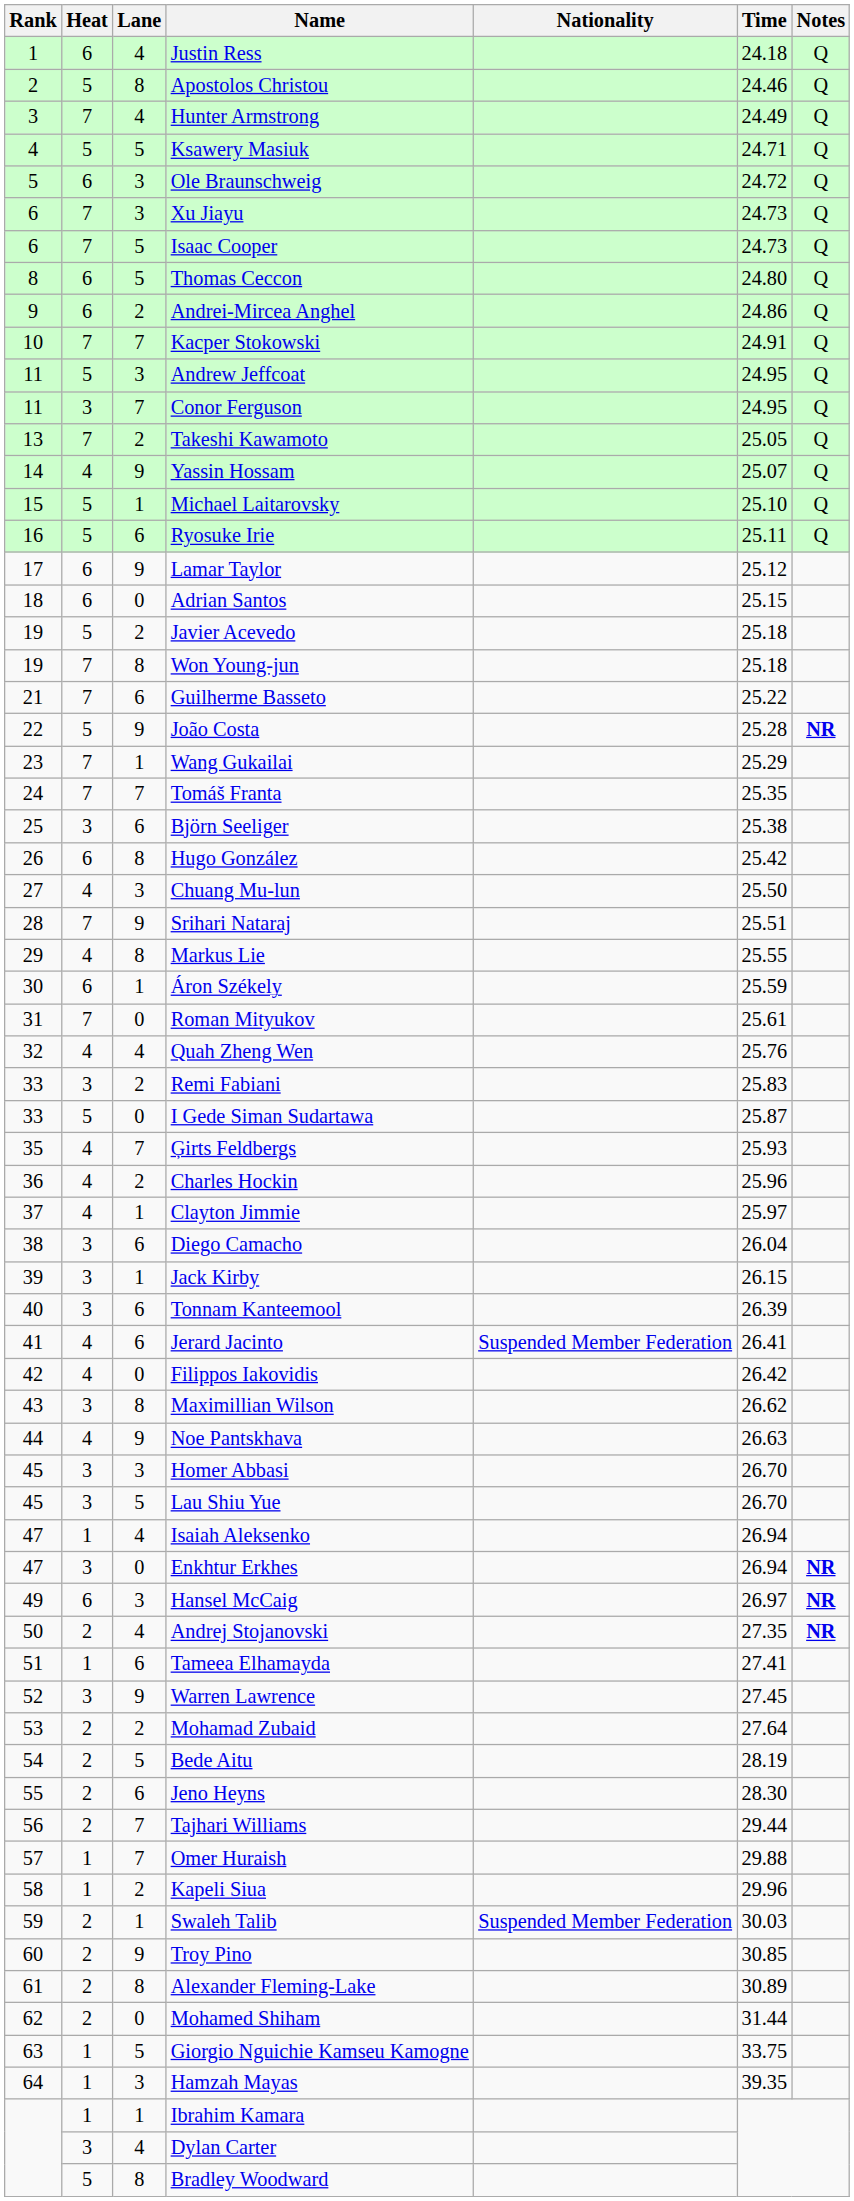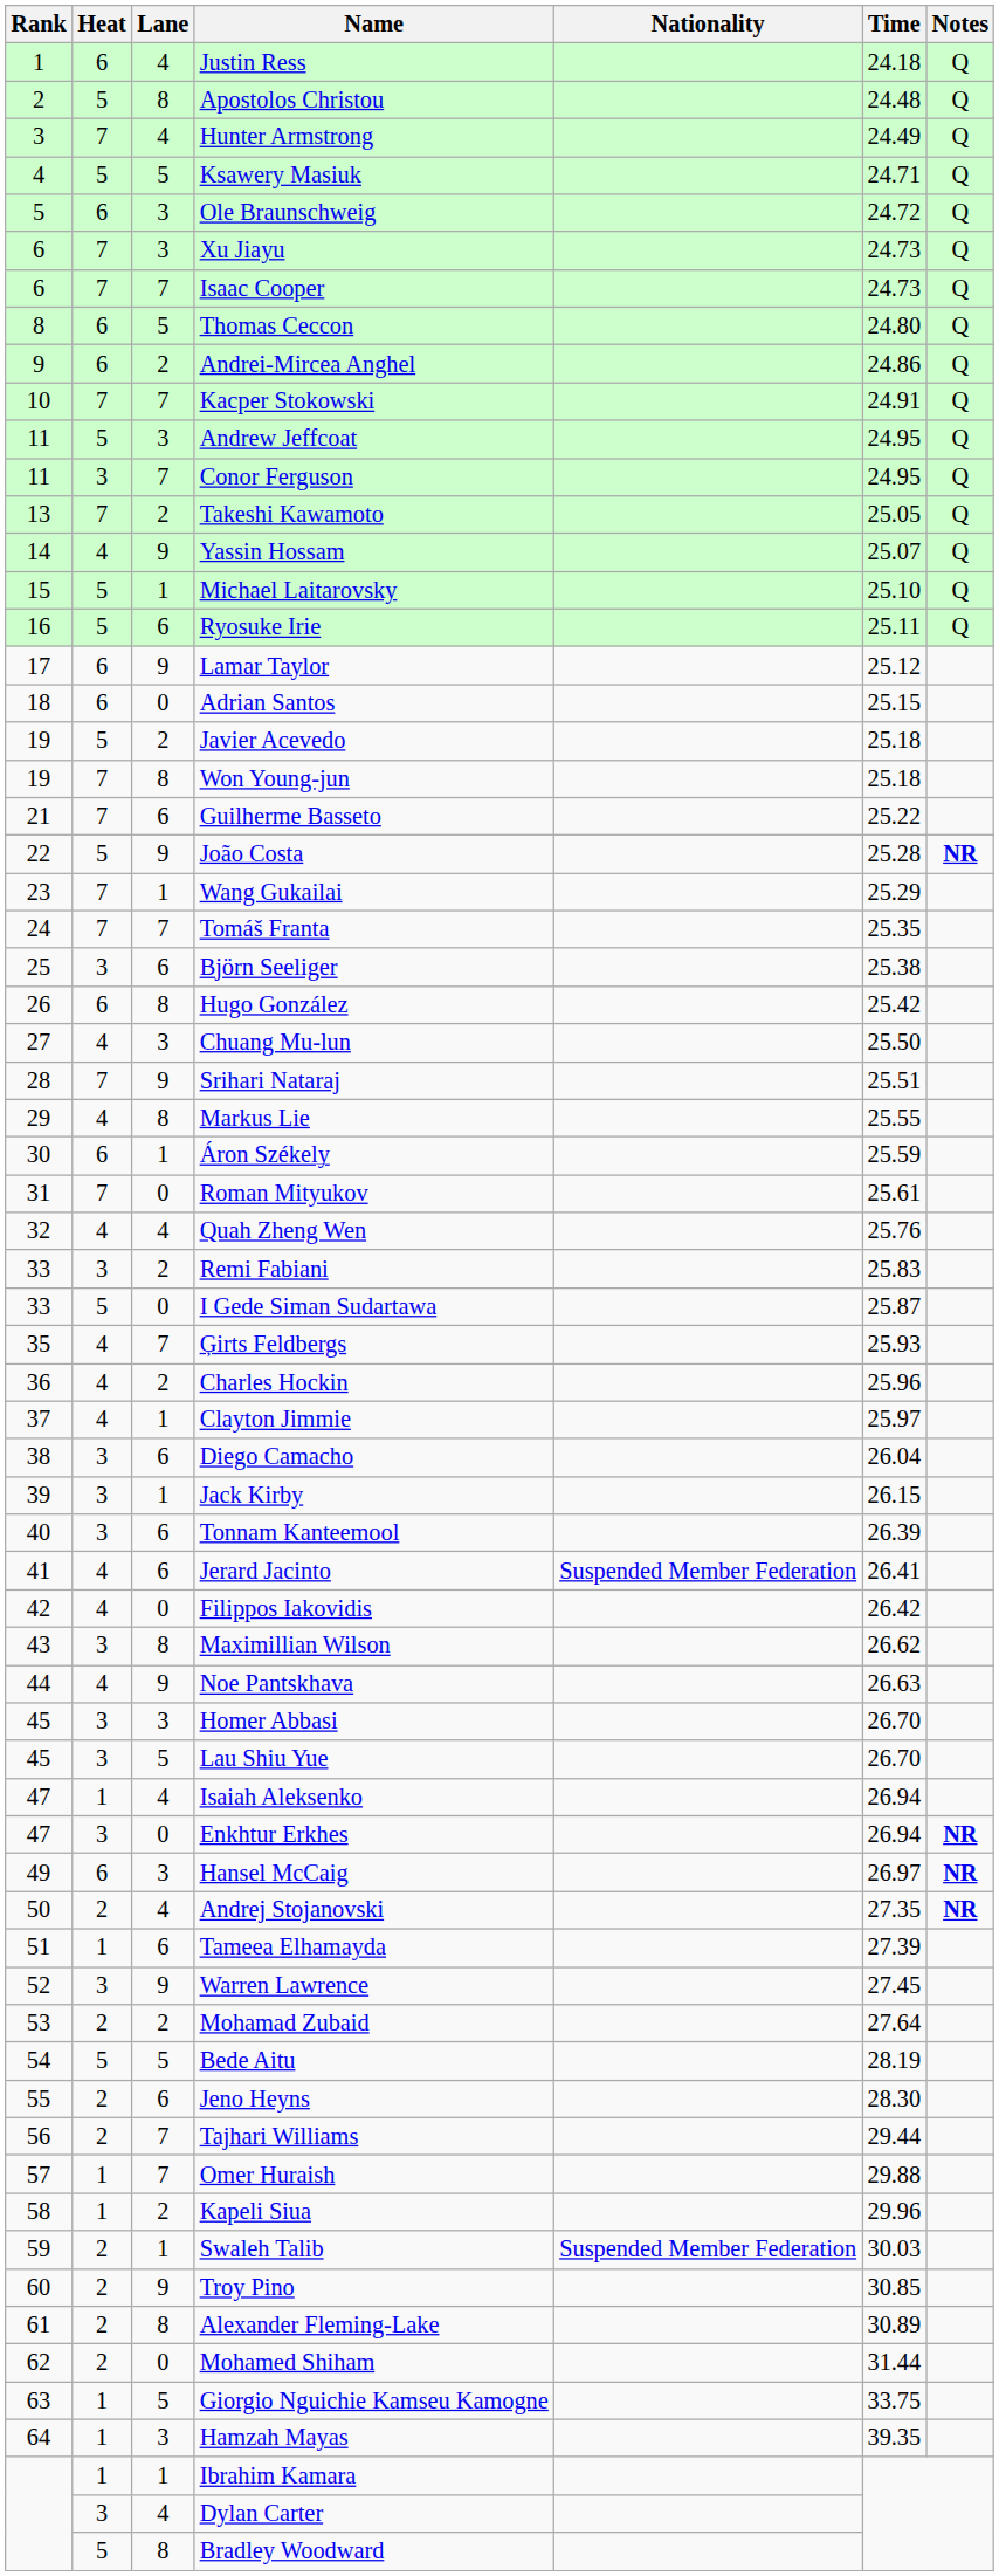 <table class="wikitable sortable" style="text-align:center">
 <tr>
 <th>Rank</th>
 <th>Heat</th>
 <th>Lane</th>
 <th>Name</th>
 <th>Nationality</th>
 <th>Time</th>
 <th>Notes</th>
 </tr>
 <tr bgcolor=ccffcc>
 <td>1</td>
 <td>6</td>
 <td>4</td>
 <td align=left><a href='#'>Justin Ress</a></td>
 <td align=left></td>
 <td>24.18</td>
 <td>Q</td>
 </tr>
 <tr bgcolor=ccffcc>
 <td>2</td>
 <td>5</td>
 <td>8</td>
 <td align=left><a href='#'>Apostolos Christou</a></td>
 <td align=left></td>
-<td>24.46</td>
+<td>24.48</td>
 <td>Q</td>
 </tr>
 <tr bgcolor=ccffcc>
 <td>3</td>
 <td>7</td>
 <td>4</td>
 <td align=left><a href='#'>Hunter Armstrong</a></td>
 <td align=left></td>
 <td>24.49</td>
 <td>Q</td>
 </tr>
 <tr bgcolor=ccffcc>
 <td>4</td>
 <td>5</td>
 <td>5</td>
 <td align=left><a href='#'>Ksawery Masiuk</a></td>
 <td align=left></td>
 <td>24.71</td>
 <td>Q</td>
 </tr>
 <tr bgcolor=ccffcc>
 <td>5</td>
 <td>6</td>
 <td>3</td>
 <td align=left><a href='#'>Ole Braunschweig</a></td>
 <td align=left></td>
 <td>24.72</td>
 <td>Q</td>
 </tr>
 <tr bgcolor=ccffcc>
 <td>6</td>
 <td>7</td>
 <td>3</td>
 <td align=left><a href='#'>Xu Jiayu</a></td>
 <td align=left></td>
 <td>24.73</td>
 <td>Q</td>
 </tr>
 <tr bgcolor=ccffcc>
 <td>6</td>
 <td>7</td>
-<td>5</td>
+<td>7</td>
 <td align=left><a href='#'>Isaac Cooper</a></td>
 <td align=left></td>
 <td>24.73</td>
 <td>Q</td>
 </tr>
 <tr bgcolor=ccffcc>
 <td>8</td>
 <td>6</td>
 <td>5</td>
 <td align=left><a href='#'>Thomas Ceccon</a></td>
 <td align=left></td>
 <td>24.80</td>
 <td>Q</td>
 </tr>
 <tr bgcolor=ccffcc>
 <td>9</td>
 <td>6</td>
 <td>2</td>
 <td align=left><a href='#'>Andrei-Mircea Anghel</a></td>
 <td align=left></td>
 <td>24.86</td>
 <td>Q</td>
 </tr>
 <tr bgcolor=ccffcc>
 <td>10</td>
 <td>7</td>
 <td>7</td>
 <td align=left><a href='#'>Kacper Stokowski</a></td>
 <td align=left></td>
 <td>24.91</td>
 <td>Q</td>
 </tr>
 <tr bgcolor=ccffcc>
 <td>11</td>
 <td>5</td>
 <td>3</td>
 <td align=left><a href='#'>Andrew Jeffcoat</a></td>
 <td align=left></td>
 <td>24.95</td>
 <td>Q</td>
 </tr>
 <tr bgcolor=ccffcc>
 <td>11</td>
 <td>3</td>
 <td>7</td>
 <td align=left><a href='#'>Conor Ferguson</a></td>
 <td align=left></td>
 <td>24.95</td>
 <td>Q</td>
 </tr>
 <tr bgcolor=ccffcc>
 <td>13</td>
 <td>7</td>
 <td>2</td>
 <td align=left><a href='#'>Takeshi Kawamoto</a></td>
 <td align=left></td>
 <td>25.05</td>
 <td>Q</td>
 </tr>
 <tr bgcolor=ccffcc>
 <td>14</td>
 <td>4</td>
 <td>9</td>
 <td align=left><a href='#'>Yassin Hossam</a></td>
 <td align=left></td>
 <td>25.07</td>
 <td>Q</td>
 </tr>
 <tr bgcolor=ccffcc>
 <td>15</td>
 <td>5</td>
 <td>1</td>
 <td align=left><a href='#'>Michael Laitarovsky</a></td>
 <td align=left></td>
 <td>25.10</td>
 <td>Q</td>
 </tr>
 <tr bgcolor=ccffcc>
 <td>16</td>
 <td>5</td>
 <td>6</td>
 <td align=left><a href='#'>Ryosuke Irie</a></td>
 <td align=left></td>
 <td>25.11</td>
 <td>Q</td>
 </tr>
 <tr>
 <td>17</td>
 <td>6</td>
 <td>9</td>
 <td align=left><a href='#'>Lamar Taylor</a></td>
 <td align=left></td>
 <td>25.12</td>
 <td></td>
 </tr>
 <tr>
 <td>18</td>
 <td>6</td>
 <td>0</td>
 <td align=left><a href='#'>Adrian Santos</a></td>
 <td align=left></td>
 <td>25.15</td>
 <td></td>
 </tr>
 <tr>
 <td>19</td>
 <td>5</td>
 <td>2</td>
 <td align=left><a href='#'>Javier Acevedo</a></td>
 <td align=left></td>
 <td>25.18</td>
 <td></td>
 </tr>
 <tr>
 <td>19</td>
 <td>7</td>
 <td>8</td>
 <td align=left><a href='#'>Won Young-jun</a></td>
 <td align=left></td>
 <td>25.18</td>
 <td></td>
 </tr>
 <tr>
 <td>21</td>
 <td>7</td>
 <td>6</td>
 <td align=left><a href='#'>Guilherme Basseto</a></td>
 <td align=left></td>
 <td>25.22</td>
 <td></td>
 </tr>
 <tr>
 <td>22</td>
 <td>5</td>
 <td>9</td>
 <td align=left><a href='#'>João Costa</a></td>
 <td align=left></td>
 <td>25.28</td>
 <td><strong><a href='#'>NR</a></strong></td>
 </tr>
 <tr>
 <td>23</td>
 <td>7</td>
 <td>1</td>
 <td align=left><a href='#'>Wang Gukailai</a></td>
 <td align=left></td>
 <td>25.29</td>
 <td></td>
 </tr>
 <tr>
 <td>24</td>
 <td>7</td>
 <td>7</td>
 <td align=left><a href='#'>Tomáš Franta</a></td>
 <td align=left></td>
 <td>25.35</td>
 <td></td>
 </tr>
 <tr>
 <td>25</td>
 <td>3</td>
 <td>6</td>
 <td align=left><a href='#'>Björn Seeliger</a></td>
 <td align=left></td>
 <td>25.38</td>
 <td></td>
 </tr>
 <tr>
 <td>26</td>
 <td>6</td>
 <td>8</td>
 <td align=left><a href='#'>Hugo González</a></td>
 <td align=left></td>
 <td>25.42</td>
 <td></td>
 </tr>
 <tr>
 <td>27</td>
 <td>4</td>
 <td>3</td>
 <td align=left><a href='#'>Chuang Mu-lun</a></td>
 <td align=left></td>
 <td>25.50</td>
 <td></td>
 </tr>
 <tr>
 <td>28</td>
 <td>7</td>
 <td>9</td>
 <td align=left><a href='#'>Srihari Nataraj</a></td>
 <td align=left></td>
 <td>25.51</td>
 <td></td>
 </tr>
 <tr>
 <td>29</td>
 <td>4</td>
 <td>8</td>
 <td align=left><a href='#'>Markus Lie</a></td>
 <td align=left></td>
 <td>25.55</td>
 <td></td>
 </tr>
 <tr>
 <td>30</td>
 <td>6</td>
 <td>1</td>
 <td align=left><a href='#'>Áron Székely</a></td>
 <td align=left></td>
 <td>25.59</td>
 <td></td>
 </tr>
 <tr>
 <td>31</td>
 <td>7</td>
 <td>0</td>
 <td align=left><a href='#'>Roman Mityukov</a></td>
 <td align=left></td>
 <td>25.61</td>
 <td></td>
 </tr>
 <tr>
 <td>32</td>
 <td>4</td>
 <td>4</td>
 <td align=left><a href='#'>Quah Zheng Wen</a></td>
 <td align=left></td>
 <td>25.76</td>
 <td></td>
 </tr>
 <tr>
 <td>33</td>
 <td>3</td>
 <td>2</td>
 <td align=left><a href='#'>Remi Fabiani</a></td>
 <td align=left></td>
 <td>25.83</td>
 <td></td>
 </tr>
 <tr>
 <td>33</td>
 <td>5</td>
 <td>0</td>
 <td align=left><a href='#'>I Gede Siman Sudartawa</a></td>
 <td align=left></td>
 <td>25.87</td>
 <td></td>
 </tr>
 <tr>
 <td>35</td>
 <td>4</td>
 <td>7</td>
 <td align=left><a href='#'>Ģirts Feldbergs</a></td>
 <td align=left></td>
 <td>25.93</td>
 <td></td>
 </tr>
 <tr>
 <td>36</td>
 <td>4</td>
 <td>2</td>
 <td align=left><a href='#'>Charles Hockin</a></td>
 <td align=left></td>
 <td>25.96</td>
 <td></td>
 </tr>
 <tr>
 <td>37</td>
 <td>4</td>
 <td>1</td>
 <td align=left><a href='#'>Clayton Jimmie</a></td>
 <td align=left></td>
 <td>25.97</td>
 <td></td>
 </tr>
 <tr>
 <td>38</td>
 <td>3</td>
 <td>6</td>
 <td align=left><a href='#'>Diego Camacho</a></td>
 <td align=left></td>
 <td>26.04</td>
 <td></td>
 </tr>
 <tr>
 <td>39</td>
 <td>3</td>
 <td>1</td>
 <td align=left><a href='#'>Jack Kirby</a></td>
 <td align=left></td>
 <td>26.15</td>
 <td></td>
 </tr>
 <tr>
 <td>40</td>
 <td>3</td>
 <td>6</td>
 <td align=left><a href='#'>Tonnam Kanteemool</a></td>
 <td align=left></td>
 <td>26.39</td>
 <td></td>
 </tr>
 <tr>
 <td>41</td>
 <td>4</td>
 <td>6</td>
 <td align=left><a href='#'>Jerard Jacinto</a></td>
 <td align=left> <a href='#'>Suspended Member Federation</a></td>
 <td>26.41</td>
 <td></td>
 </tr>
 <tr>
 <td>42</td>
 <td>4</td>
 <td>0</td>
 <td align=left><a href='#'>Filippos Iakovidis</a></td>
 <td align=left></td>
 <td>26.42</td>
 <td></td>
 </tr>
 <tr>
 <td>43</td>
 <td>3</td>
 <td>8</td>
 <td align=left><a href='#'>Maximillian Wilson</a></td>
 <td align=left></td>
 <td>26.62</td>
 <td></td>
 </tr>
 <tr>
 <td>44</td>
 <td>4</td>
 <td>9</td>
 <td align=left><a href='#'>Noe Pantskhava</a></td>
 <td align=left></td>
 <td>26.63</td>
 <td></td>
 </tr>
 <tr>
 <td>45</td>
 <td>3</td>
 <td>3</td>
 <td align=left><a href='#'>Homer Abbasi</a></td>
 <td align=left></td>
 <td>26.70</td>
 <td></td>
 </tr>
 <tr>
 <td>45</td>
 <td>3</td>
 <td>5</td>
 <td align=left><a href='#'>Lau Shiu Yue</a></td>
 <td align=left></td>
 <td>26.70</td>
 <td></td>
 </tr>
 <tr>
 <td>47</td>
 <td>1</td>
 <td>4</td>
 <td align=left><a href='#'>Isaiah Aleksenko</a></td>
 <td align=left></td>
 <td>26.94</td>
 <td></td>
 </tr>
 <tr>
 <td>47</td>
 <td>3</td>
 <td>0</td>
 <td align=left><a href='#'>Enkhtur Erkhes</a></td>
 <td align=left></td>
 <td>26.94</td>
 <td><strong><a href='#'>NR</a></strong></td>
 </tr>
 <tr>
 <td>49</td>
 <td>6</td>
 <td>3</td>
 <td align=left><a href='#'>Hansel McCaig</a></td>
 <td align=left></td>
 <td>26.97</td>
 <td><strong><a href='#'>NR</a></strong></td>
 </tr>
 <tr>
 <td>50</td>
 <td>2</td>
 <td>4</td>
 <td align=left><a href='#'>Andrej Stojanovski</a></td>
 <td align=left></td>
 <td>27.35</td>
 <td><strong><a href='#'>NR</a></strong></td>
 </tr>
 <tr>
 <td>51</td>
 <td>1</td>
 <td>6</td>
 <td align=left><a href='#'>Tameea Elhamayda</a></td>
 <td align=left></td>
-<td>27.41</td>
+<td>27.39</td>
 <td></td>
 </tr>
 <tr>
 <td>52</td>
 <td>3</td>
 <td>9</td>
 <td align=left><a href='#'>Warren Lawrence</a></td>
 <td align=left></td>
 <td>27.45</td>
 <td></td>
 </tr>
 <tr>
 <td>53</td>
 <td>2</td>
 <td>2</td>
 <td align=left><a href='#'>Mohamad Zubaid</a></td>
 <td align=left></td>
 <td>27.64</td>
 <td></td>
 </tr>
 <tr>
 <td>54</td>
-<td>2</td>
+<td>5</td>
 <td>5</td>
 <td align=left><a href='#'>Bede Aitu</a></td>
 <td align=left></td>
 <td>28.19</td>
 <td></td>
 </tr>
 <tr>
 <td>55</td>
 <td>2</td>
 <td>6</td>
 <td align=left><a href='#'>Jeno Heyns</a></td>
 <td align=left></td>
 <td>28.30</td>
 <td></td>
 </tr>
 <tr>
 <td>56</td>
 <td>2</td>
 <td>7</td>
 <td align=left><a href='#'>Tajhari Williams</a></td>
 <td align=left></td>
 <td>29.44</td>
 <td></td>
 </tr>
 <tr>
 <td>57</td>
 <td>1</td>
 <td>7</td>
 <td align=left><a href='#'>Omer Huraish</a></td>
 <td align=left></td>
 <td>29.88</td>
 <td></td>
 </tr>
 <tr>
 <td>58</td>
 <td>1</td>
 <td>2</td>
 <td align=left><a href='#'>Kapeli Siua</a></td>
 <td align=left></td>
 <td>29.96</td>
 <td></td>
 </tr>
 <tr>
 <td>59</td>
 <td>2</td>
 <td>1</td>
 <td align=left><a href='#'>Swaleh Talib</a></td>
 <td align=left> <a href='#'>Suspended Member Federation</a></td>
 <td>30.03</td>
 <td></td>
 </tr>
 <tr>
 <td>60</td>
 <td>2</td>
 <td>9</td>
 <td align=left><a href='#'>Troy Pino</a></td>
 <td align=left></td>
 <td>30.85</td>
 <td></td>
 </tr>
 <tr>
 <td>61</td>
 <td>2</td>
 <td>8</td>
 <td align=left><a href='#'>Alexander Fleming-Lake</a></td>
 <td align=left></td>
 <td>30.89</td>
 <td></td>
 </tr>
 <tr>
 <td>62</td>
 <td>2</td>
 <td>0</td>
 <td align=left><a href='#'>Mohamed Shiham</a></td>
 <td align=left></td>
 <td>31.44</td>
 <td></td>
 </tr>
 <tr>
 <td>63</td>
 <td>1</td>
 <td>5</td>
 <td align=left><a href='#'>Giorgio Nguichie Kamseu Kamogne</a></td>
 <td align=left></td>
 <td>33.75</td>
 <td></td>
 </tr>
 <tr>
 <td>64</td>
 <td>1</td>
 <td>3</td>
 <td align=left><a href='#'>Hamzah Mayas</a></td>
 <td align=left></td>
 <td>39.35</td>
 <td></td>
 </tr>
 <tr>
 <td rowspan=3></td>
 <td>1</td>
 <td>1</td>
 <td align=left><a href='#'>Ibrahim Kamara</a></td>
 <td align=left></td>
 <td rowspan=3 colspan=2></td>
 </tr>
 <tr>
 <td>3</td>
 <td>4</td>
 <td align=left><a href='#'>Dylan Carter</a></td>
 <td align=left></td>
 </tr>
 <tr>
 <td>5</td>
 <td>8</td>
 <td align=left><a href='#'>Bradley Woodward</a></td>
 <td align=left></td>
 </tr>
 </table>
